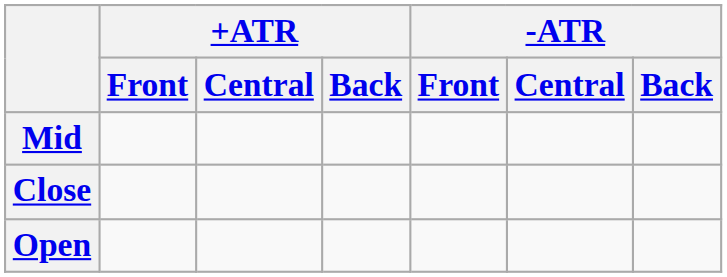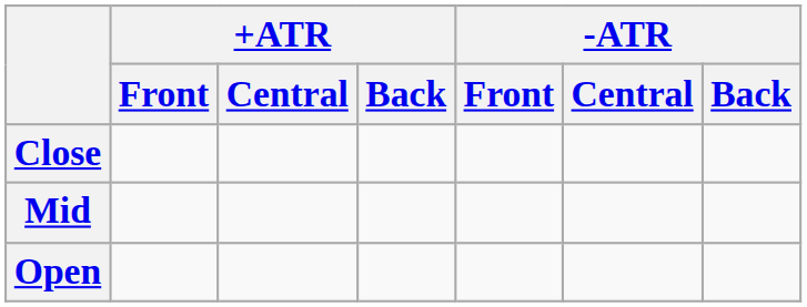 <table class="wikitable" style="text-align:center">
 <tr>
 <th rowspan="2"></th>
 <th colspan="3"><a href='#'>+ATR</a></th>
 <th colspan="3"><a href='#'>-ATR</a></th>
 </tr>
 <tr>
 <th><a href='#'>Front</a></th>
 <th><a href='#'>Central</a></th>
 <th><a href='#'>Back</a></th>
 <th><a href='#'>Front</a></th>
 <th><a href='#'>Central</a></th>
 <th><a href='#'>Back</a></th>
 </tr>
 <tr>
-<th><a href='#'>Mid</a></th>
+<th><a href='#'>Close</a></th>
 <td></td>
 <td></td>
 <td></td>
 <td></td>
 <td></td>
 <td></td>
 </tr>
 <tr>
-<th><a href='#'>Close</a></th>
+<th><a href='#'>Mid</a></th>
 <td></td>
 <td></td>
 <td></td>
 <td></td>
 <td></td>
 <td></td>
 </tr>
 <tr>
 <th><a href='#'>Open</a></th>
 <td></td>
 <td></td>
 <td></td>
 <td></td>
 <td></td>
 <td></td>
 </tr>
 </table>
